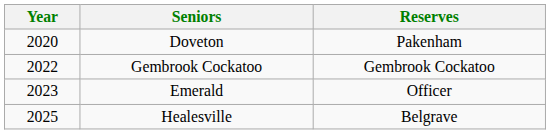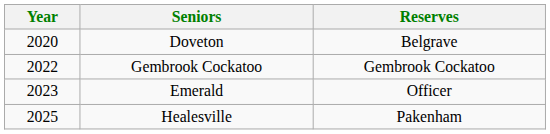 <table class="wikitable">
 <tr>
 <th style="color:green" width="70">Year</th>
 <th style="color:green" width="230">Seniors</th>
 <th style="color:green" width="230">Reserves</th>
 </tr>
 <tr>
 <td align="center">2020</td>
 <td align="center">Doveton</td>
-<td align="center">Pakenham</td>
+<td align="center">Belgrave</td>
 </tr>
 <tr>
 <td align="center">2022</td>
 <td align="center">Gembrook Cockatoo</td>
 <td align="center">Gembrook Cockatoo</td>
 </tr>
 <tr>
 <td align="center">2023</td>
 <td align="center">Emerald</td>
 <td align="center">Officer</td>
 </tr>
 <tr>
 <td align="center">2025</td>
 <td align="center">Healesville</td>
-<td align="center">Belgrave</td>
+<td align="center">Pakenham</td>
 </tr>
 </table>
